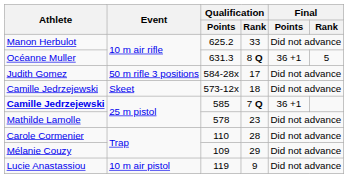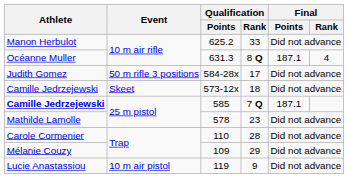 <table class="wikitable" style="font-size:90%">
 <tr>
 <th rowspan="2">Athlete</th>
 <th rowspan="2">Event</th>
 <th colspan=2>Qualification</th>
 <th colspan=2>Final</th>
 </tr>
 <tr style="font-size:95%">
 <th>Points</th>
 <th>Rank</th>
 <th>Points</th>
 <th>Rank</th>
 </tr>
 <tr align=center>
 <td align=left><a href='#'>Manon Herbulot</a></td>
 <td align=left rowspan=2><a href='#'>10 m air rifle</a></td>
 <td>625.2</td>
 <td>33</td>
 <td colspan="2">Did not advance</td>
 </tr>
 <tr align=center>
 <td align=left><a href='#'>Océanne Muller</a></td>
 <td>631.3</td>
 <td>8 <strong>Q</strong></td>
-<td>36 +1</td>
-<td>5</td>
+<td>187.1</td>
+<td>4</td>
 </tr>
 <tr align=center>
 <td align=left><a href='#'>Judith Gomez</a></td>
 <td align=left><a href='#'>50 m rifle 3 positions</a></td>
 <td>584-28x</td>
 <td>17</td>
 <td colspan="2">Did not advance</td>
 </tr>
 <tr align=center>
 <td align=left><a href='#'>Camille Jedrzejewski</a></td>
 <td align=left><a href='#'>Skeet</a></td>
 <td>573-12x</td>
 <td>18</td>
 <td colspan="2">Did not advance</td>
 </tr>
 <tr align=center>
 <td align=left><strong><a href='#'>Camille Jedrzejewski</a></strong></td>
 <td align=left rowspan=2><a href='#'>25 m pistol</a></td>
 <td>585</td>
 <td>7 <strong>Q</strong></td>
-<td>36 +1</td>
+<td>187.1</td>
 <td></td>
 </tr>
 <tr align=center>
 <td align=left><a href='#'>Mathilde Lamolle</a></td>
 <td>578</td>
 <td>23</td>
 <td colspan="2">Did not advance</td>
 </tr>
 <tr align=center>
 <td align=left><a href='#'>Carole Cormenier</a></td>
 <td align=left rowspan=2><a href='#'>Trap</a></td>
 <td>110</td>
 <td>28</td>
 <td colspan="2">Did not advance</td>
 </tr>
 <tr align=center>
 <td align=left><a href='#'>Mélanie Couzy</a></td>
 <td>109</td>
 <td>29</td>
 <td colspan="2">Did not advance</td>
 </tr>
 <tr align=center>
 <td align=left><a href='#'>Lucie Anastassiou</a></td>
 <td align=left><a href='#'>10 m air pistol</a></td>
 <td>119</td>
 <td>9</td>
 <td colspan="2">Did not advance</td>
 </tr>
 </table>
